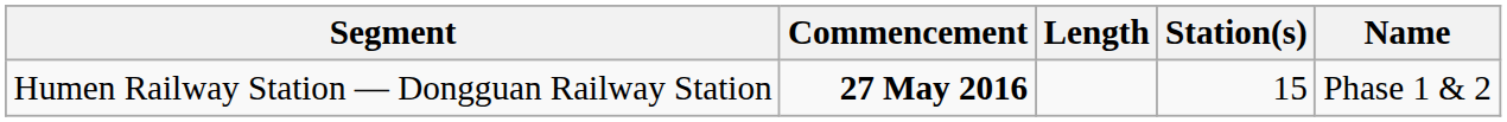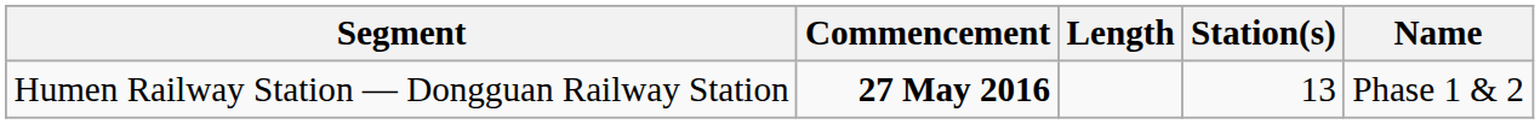 <table class="wikitable" style="border-collapse: collapse; text-align: right;">
 <tr>
 <th>Segment</th>
 <th>Commencement</th>
 <th>Length</th>
 <th>Station(s)</th>
 <th>Name</th>
 </tr>
 <tr>
 <td style="text-align: left;">Humen Railway Station — Dongguan Railway Station</td>
 <td><strong>27 May 2016</strong></td>
 <td></td>
-<td>15</td>
+<td>13</td>
 <td style="text-align: left;">Phase 1 & 2</td>
 </tr>
 </table>
